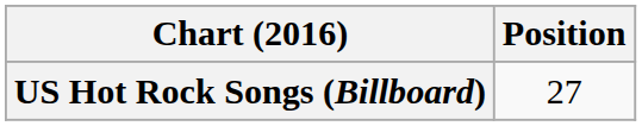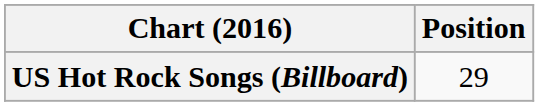 <table class="wikitable plainrowheaders" style="text-align:center;">
 <tr>
 <th>Chart (2016)</th>
 <th>Position</th>
 </tr>
 <tr>
 <th scope="row">US Hot Rock Songs (<em>Billboard</em>)</th>
-<td>27</td>
+<td>29</td>
 </tr>
 </table>
